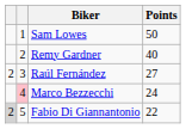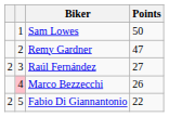 <table class="wikitable" style="font-size: 85%;">
 <tr>
 <th scope="col"></th>
 <th scope="col"></th>
 <th scope="col">Biker</th>
 <th scope="col">Points</th>
 </tr>
 <tr>
 <td align="left"></td>
 <td align=center>1</td>
 <td> <a href='#'>Sam Lowes</a></td>
 <td align=left>50</td>
 </tr>
 <tr>
 <td align="left"></td>
 <td align=center>2</td>
 <td> <a href='#'>Remy Gardner</a></td>
-<td align=left>40</td>
+<td align=left>47</td>
 </tr>
 <tr>
 <td align="left"> 2</td>
 <td align=center>3</td>
 <td> <a href='#'>Raúl Fernández</a></td>
 <td align=left>27</td>
 </tr>
 <tr>
 <td align="left"></td>
 <td align=center style="background: pink;">4</td>
 <td> <a href='#'>Marco Bezzecchi</a></td>
-<td align=left>24</td>
+<td align=left>26</td>
 </tr>
 <tr>
-<td align="left" style="background: lightgrey;"> 2</td>
+<td align="left"> 2</td>
 <td align=center>5</td>
 <td> <a href='#'>Fabio Di Giannantonio</a></td>
 <td align=left>22</td>
 </tr>
 </table>
